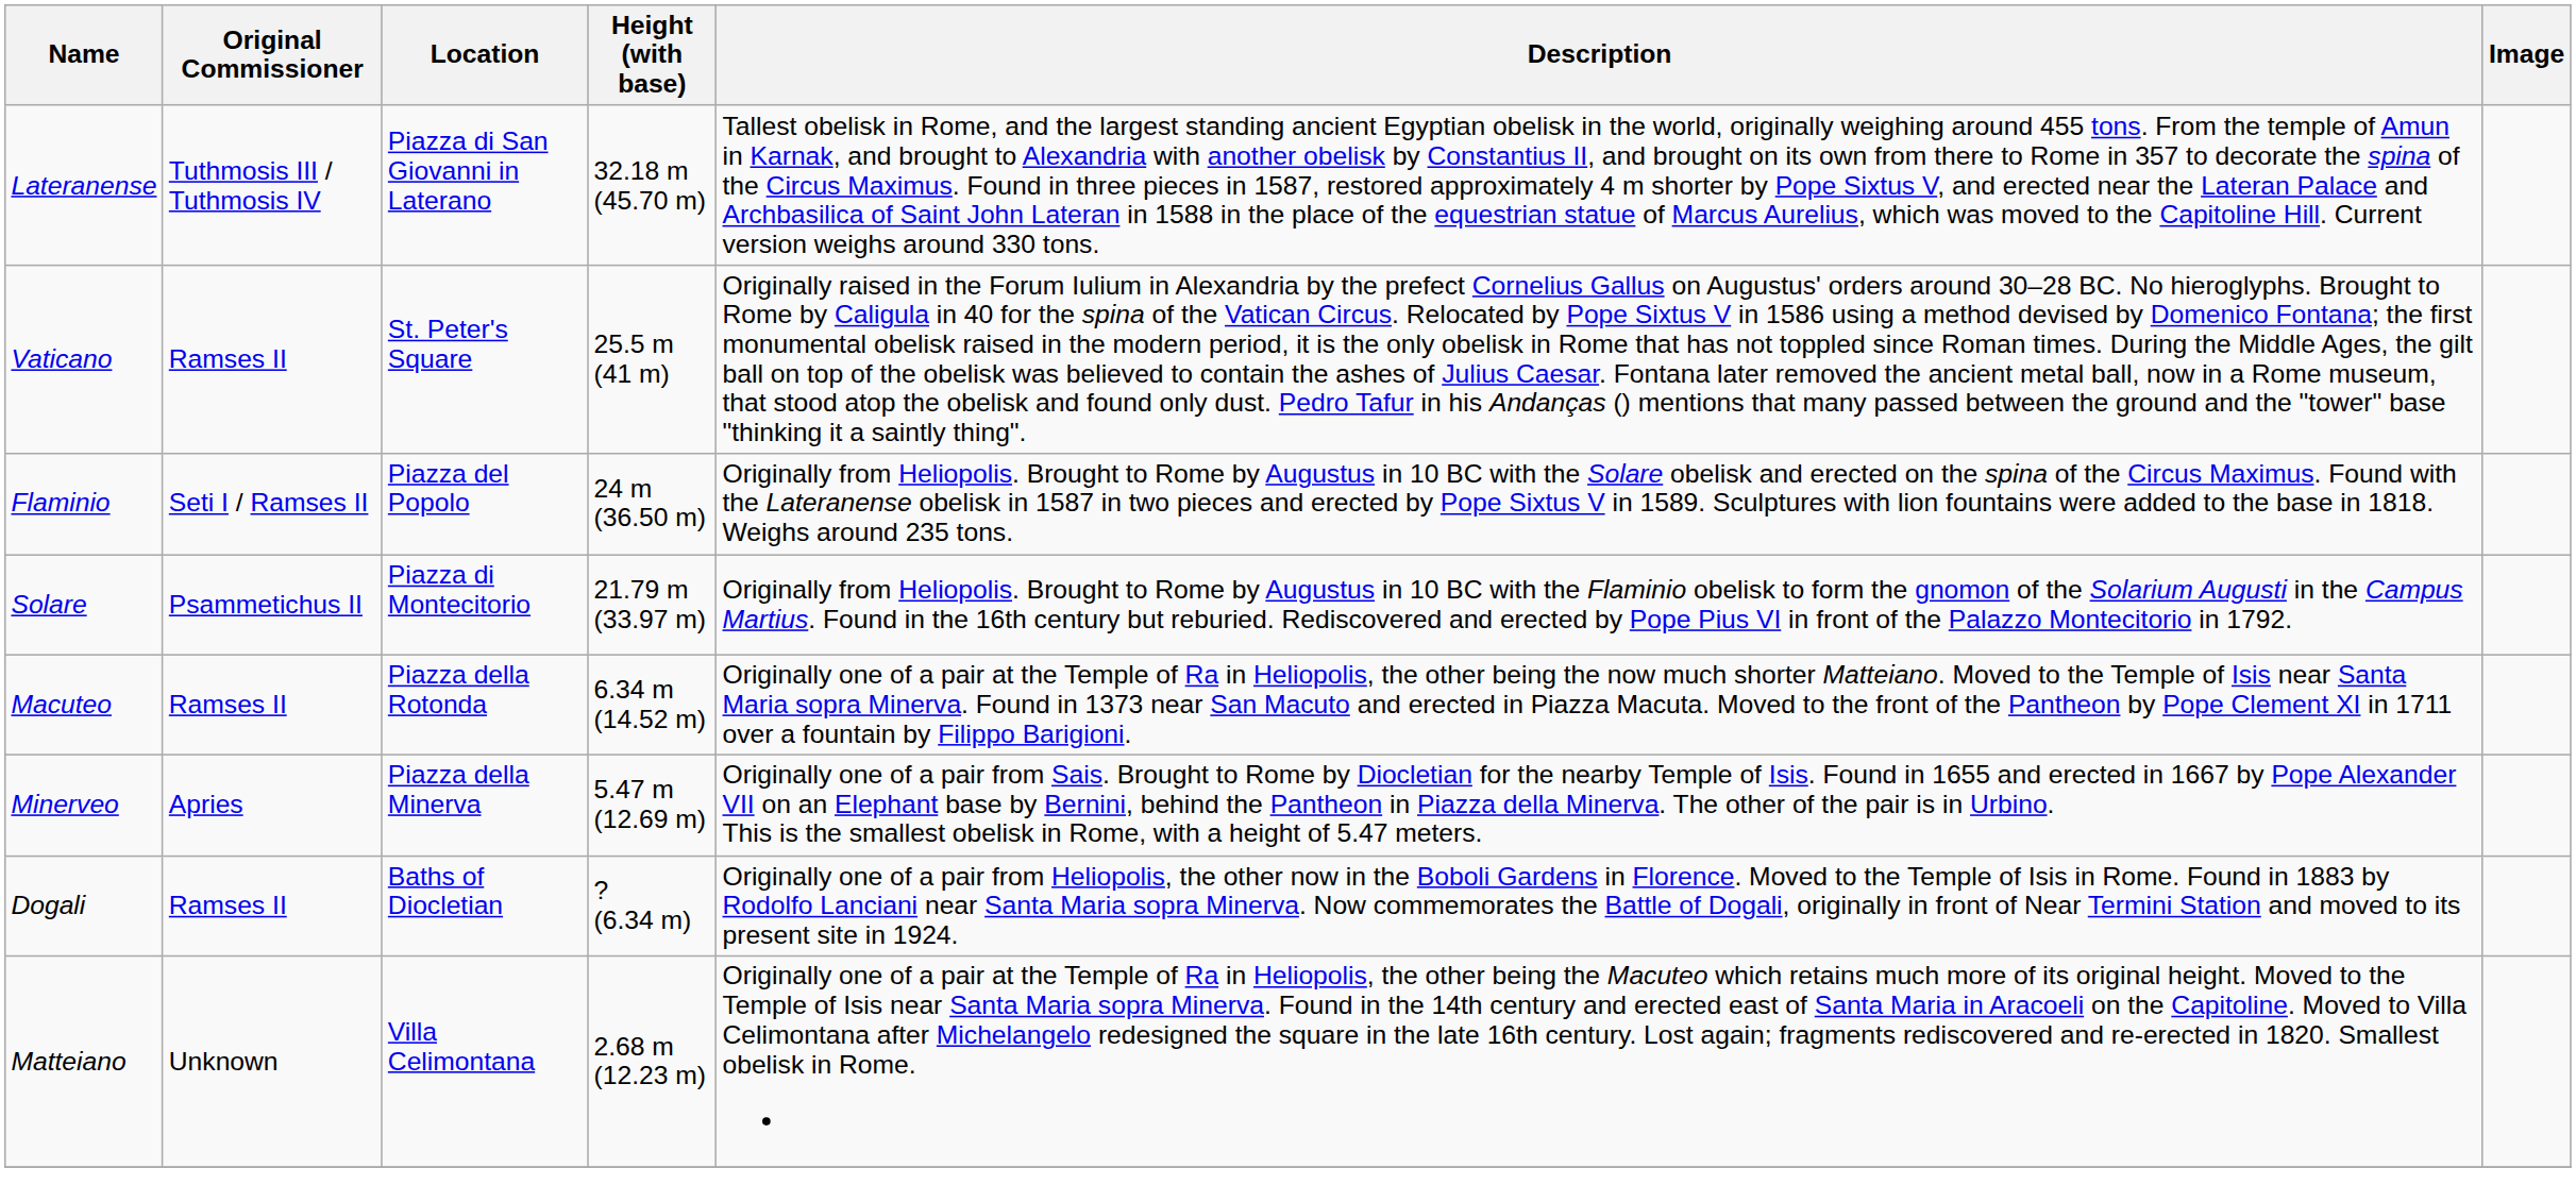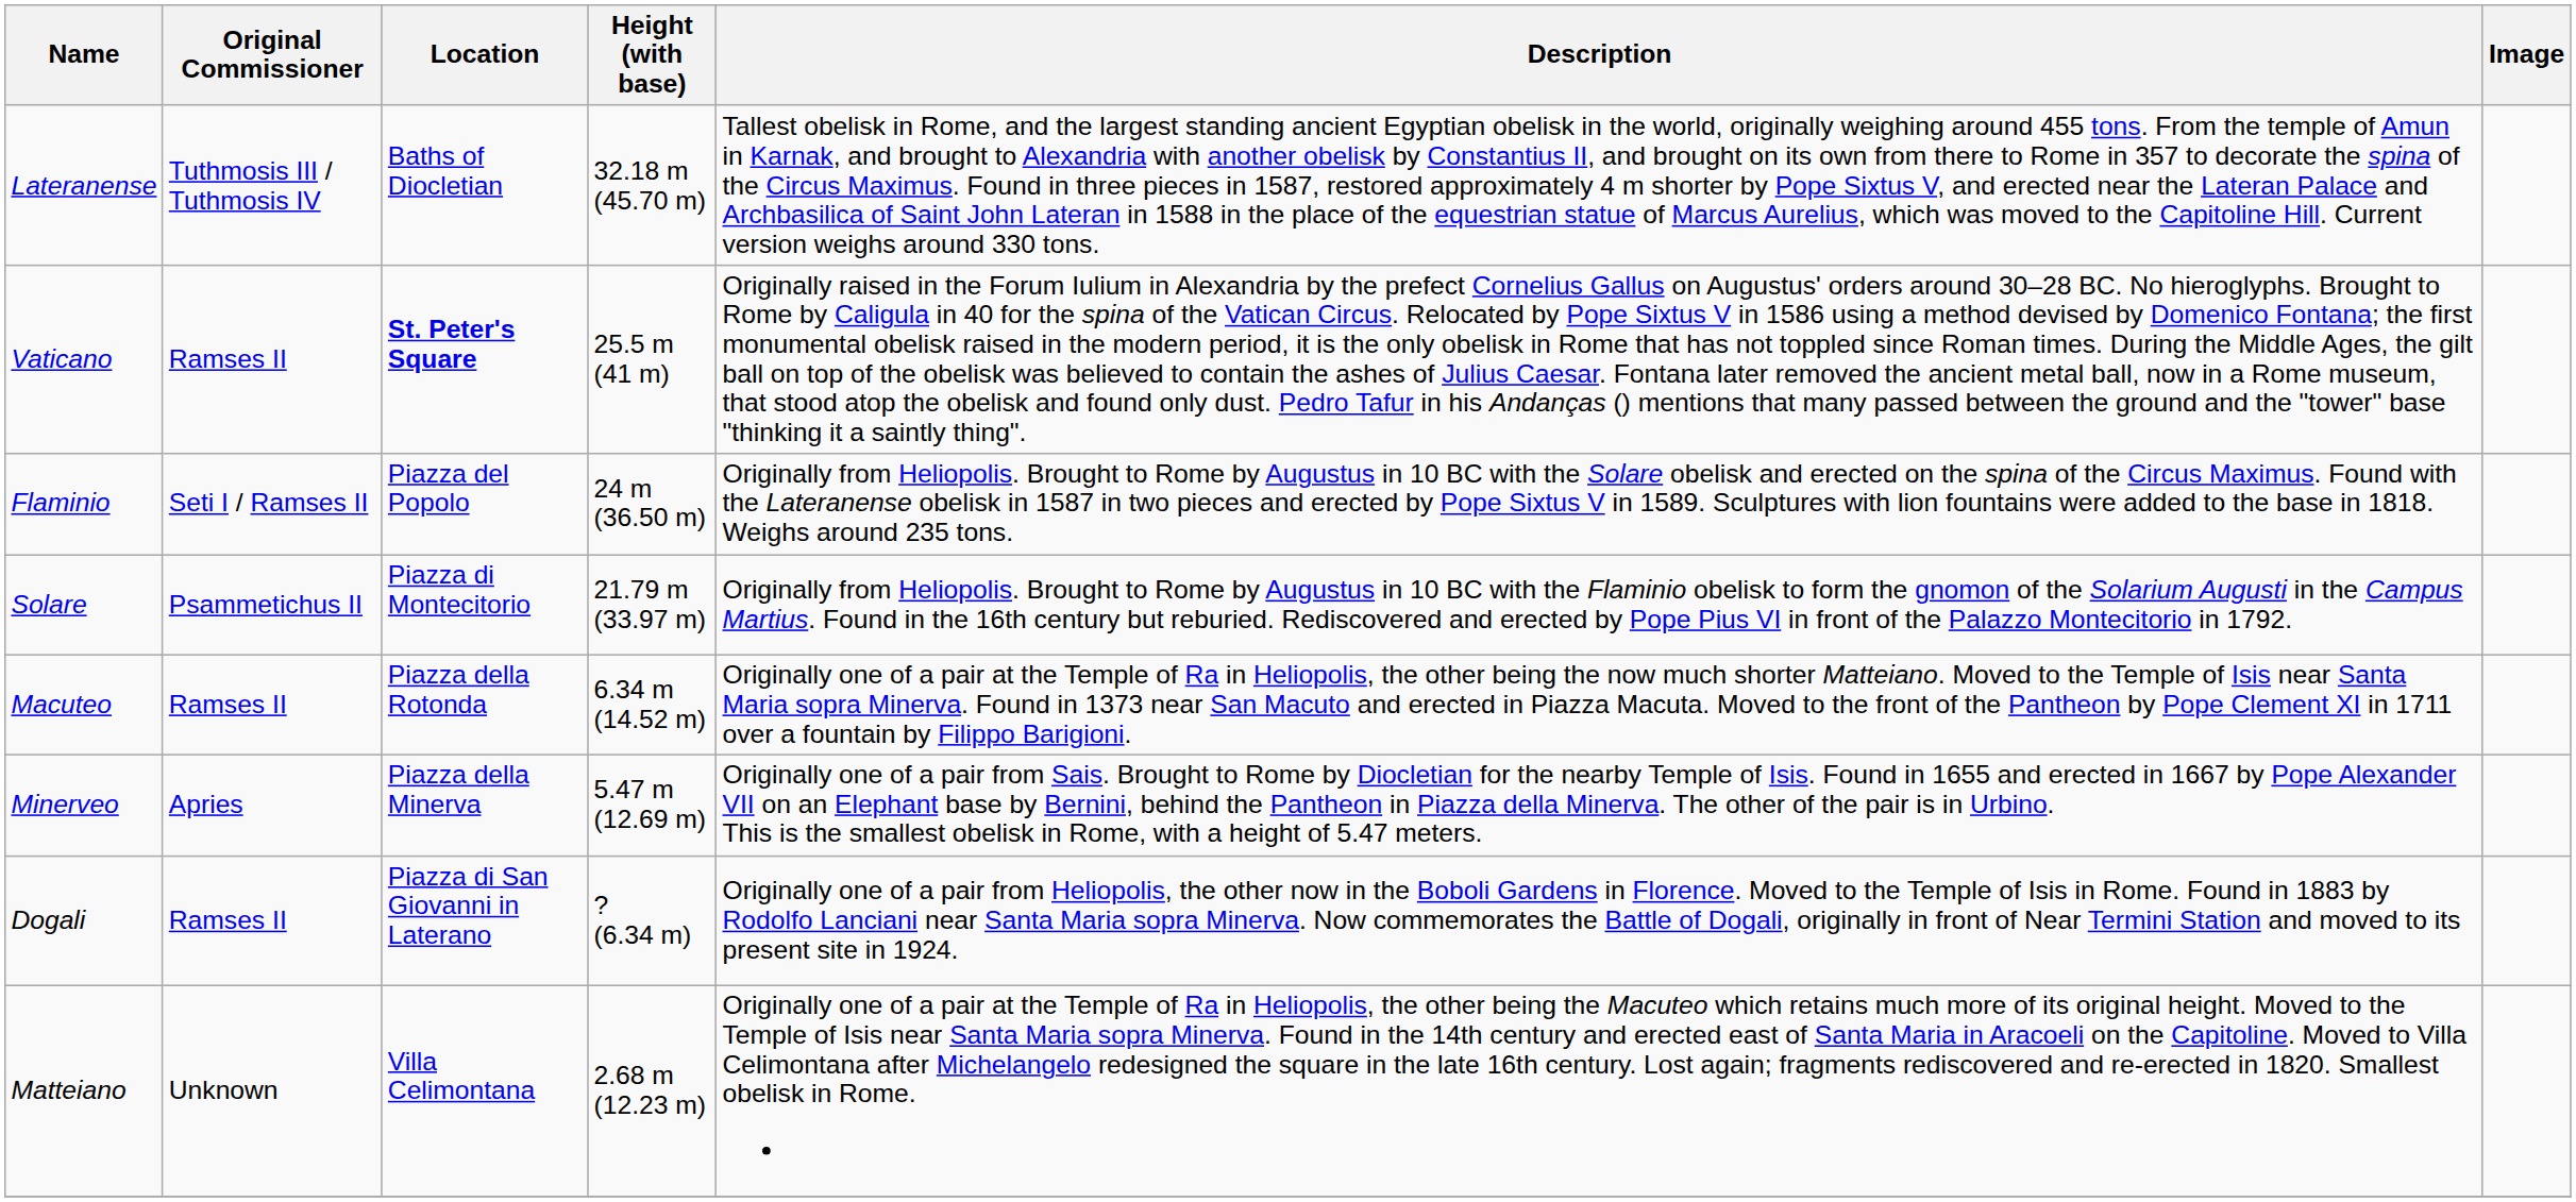 <table class="wikitable">
 <tr>
 <th>Name</th>
 <th>Original Commissioner</th>
 <th>Location</th>
 <th>Height <br>(with base)</th>
 <th>Description</th>
 <th>Image</th>
 </tr>
 <tr>
 <td><em><a href='#'>Lateranense</a></em></td>
 <td><a href='#'>Tuthmosis III</a> / <a href='#'>Tuthmosis IV</a></td>
-<td><a href='#'>Piazza di San Giovanni in Laterano</a><br><br></td>
+<td><a href='#'>Baths of Diocletian</a><br><br></td>
 <td>32.18 m <br>(45.70 m)</td>
 <td>Tallest obelisk in Rome, and the largest standing ancient Egyptian obelisk in the world, originally weighing around 455 <a href='#'>tons</a>. From the temple of <a href='#'>Amun</a> in <a href='#'>Karnak</a>, and brought to <a href='#'>Alexandria</a> with <a href='#'>another obelisk</a> by <a href='#'>Constantius II</a>, and brought on its own from there to Rome in 357 to decorate the <em><a href='#'>spina</a></em> of the <a href='#'>Circus Maximus</a>. Found in three pieces in 1587, restored approximately 4 m shorter by <a href='#'>Pope Sixtus V</a>, and erected near the <a href='#'>Lateran Palace</a> and <a href='#'>Archbasilica of Saint John Lateran</a> in 1588 in the place of the <a href='#'>equestrian statue</a> of <a href='#'>Marcus Aurelius</a>, which was moved to the <a href='#'>Capitoline Hill</a>. Current version weighs around 330 tons.</td>
 <td></td>
 </tr>
 <tr>
 <td><em><a href='#'>Vaticano</a></em></td>
 <td><a href='#'>Ramses II</a></td>
-<td><a href='#'>St. Peter's Square</a><br><br></td>
+<td><strong><a href='#'>St. Peter's Square</a><br><br></strong></td>
 <td>25.5 m <br>(41 m)</td>
 <td> Originally raised in the Forum Iulium in Alexandria by the prefect <a href='#'>Cornelius Gallus</a> on Augustus' orders around 30–28 BC. No hieroglyphs. Brought to Rome by <a href='#'>Caligula</a> in 40 for the <em>spina</em> of the <a href='#'>Vatican Circus</a>. Relocated by <a href='#'>Pope Sixtus V</a> in 1586 using a method devised by <a href='#'>Domenico Fontana</a>; the first monumental obelisk raised in the modern period, it is the only obelisk in Rome that has not toppled since Roman times. During the Middle Ages, the gilt ball on top of the obelisk was believed to contain the ashes of <a href='#'>Julius Caesar</a>. Fontana later removed the ancient metal ball, now in a Rome museum, that stood atop the obelisk and found only dust. <a href='#'>Pedro Tafur</a> in his <em>Andanças</em> () mentions that many passed between the ground and the "tower" base "thinking it a saintly thing".</td>
 <td></td>
 </tr>
 <tr>
 <td><em><a href='#'>Flaminio</a></em></td>
 <td><a href='#'>Seti I</a> / <a href='#'>Ramses II</a></td>
 <td><a href='#'>Piazza del Popolo</a><br><br></td>
 <td>24 m <br>(36.50 m)</td>
 <td>Originally from <a href='#'>Heliopolis</a>. Brought to Rome by <a href='#'>Augustus</a> in 10 BC with the <em><a href='#'>Solare</a></em> obelisk and erected on the <em>spina</em> of the <a href='#'>Circus Maximus</a>. Found with the <em>Lateranense</em> obelisk in 1587 in two pieces and erected by <a href='#'>Pope Sixtus V</a> in 1589. Sculptures with lion fountains were added to the base in 1818. Weighs around 235 tons.</td>
 <td></td>
 </tr>
 <tr>
 <td><em><a href='#'>Solare</a></em></td>
 <td><a href='#'>Psammetichus II</a></td>
 <td><a href='#'>Piazza di Montecitorio</a><br><br></td>
 <td>21.79 m <br>(33.97 m)</td>
 <td>Originally from <a href='#'>Heliopolis</a>. Brought to Rome by <a href='#'>Augustus</a> in 10 BC with the <em>Flaminio</em> obelisk to form the <a href='#'>gnomon</a> of the <em><a href='#'>Solarium Augusti</a></em> in the <em><a href='#'>Campus Martius</a></em>. Found in the 16th century but reburied. Rediscovered and erected by <a href='#'>Pope Pius VI</a> in front of the <a href='#'>Palazzo Montecitorio</a> in 1792.</td>
 <td></td>
 </tr>
 <tr>
 <td><em><a href='#'>Macuteo</a></em></td>
 <td><a href='#'>Ramses II</a></td>
 <td><a href='#'>Piazza della Rotonda</a><br><br></td>
 <td>6.34 m <br>(14.52 m)</td>
 <td>Originally one of a pair at the Temple of <a href='#'>Ra</a> in <a href='#'>Heliopolis</a>, the other being the now much shorter <em>Matteiano</em>. Moved to the Temple of <a href='#'>Isis</a> near <a href='#'>Santa Maria sopra Minerva</a>. Found in 1373 near <a href='#'>San Macuto</a> and erected in Piazza Macuta. Moved to the front of the <a href='#'>Pantheon</a> by <a href='#'>Pope Clement XI</a> in 1711 over a fountain by <a href='#'>Filippo Barigioni</a>.</td>
 <td></td>
 </tr>
 <tr>
 <td><em><a href='#'>Minerveo</a></em></td>
 <td><a href='#'>Apries</a></td>
 <td><a href='#'>Piazza della Minerva</a><br><br></td>
 <td>5.47 m <br>(12.69 m)</td>
 <td>Originally one of a pair from <a href='#'>Sais</a>. Brought to Rome by <a href='#'>Diocletian</a> for the nearby Temple of <a href='#'>Isis</a>. Found in 1655 and erected in 1667 by <a href='#'>Pope Alexander VII</a> on an <a href='#'>Elephant</a> base by <a href='#'>Bernini</a>, behind the <a href='#'>Pantheon</a> in <a href='#'>Piazza della Minerva</a>. The other of the pair is in <a href='#'>Urbino</a>.<br>This is the smallest obelisk in Rome, with a height of 5.47 meters.</td>
 <td></td>
 </tr>
 <tr>
 <td><em>Dogali</em></td>
 <td><a href='#'>Ramses II</a></td>
-<td><a href='#'>Baths of Diocletian</a><br><br></td>
+<td><a href='#'>Piazza di San Giovanni in Laterano</a><br><br></td>
 <td>? <br>(6.34 m)</td>
 <td>Originally one of a pair from <a href='#'>Heliopolis</a>, the other now in the <a href='#'>Boboli Gardens</a> in <a href='#'>Florence</a>. Moved to the Temple of Isis in Rome. Found in 1883 by <a href='#'>Rodolfo Lanciani</a> near <a href='#'>Santa Maria sopra Minerva</a>. Now commemorates the <a href='#'>Battle of Dogali</a>, originally in front of Near <a href='#'>Termini Station</a> and moved to its present site in 1924.</td>
 <td></td>
 </tr>
 <tr>
 <td><em>Matteiano</em></td>
 <td>Unknown</td>
 <td><a href='#'>Villa Celimontana</a><br><br></td>
 <td>2.68 m <br>(12.23 m)</td>
 <td>Originally one of a pair at the Temple of <a href='#'>Ra</a> in <a href='#'>Heliopolis</a>, the other being the <em>Macuteo</em> which retains much more of its original height. Moved to the Temple of Isis near <a href='#'>Santa Maria sopra Minerva</a>. Found in the 14th century and erected east of <a href='#'>Santa Maria in Aracoeli</a> on the <a href='#'>Capitoline</a>. Moved to Villa Celimontana after <a href='#'>Michelangelo</a> redesigned the square in the late 16th century. Lost again; fragments rediscovered and re-erected in 1820. Smallest obelisk in Rome.<br><ul><li></li></ul></td>
 <td></td>
 </tr>
 <tr>
 </tr>
 </table>
